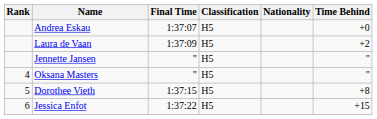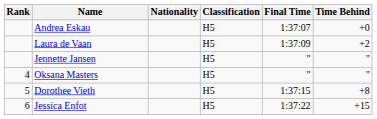 <table class="wikitable sortable" style="text-align:left">
 <tr>
 <th width=20>Rank</th>
 <th width=180>Name</th>
+<th>Nationality</th>
+<th>Classification</th>
 <th>Final Time</th>
-<th>Classification</th>
-<th>Nationality</th>
 <th>Time Behind</th>
 </tr>
 <tr>
 <td align=right></td>
 <td><a href='#'>Andrea Eskau</a></td>
+<td></td>
+<td>H5</td>
 <td align=right>1:37:07</td>
-<td>H5</td>
-<td></td>
 <td align=right>+0</td>
 </tr>
 <tr>
 <td align=right></td>
 <td><a href='#'>Laura de Vaan</a></td>
+<td></td>
+<td>H5</td>
 <td align=right>1:37:09</td>
-<td>H5</td>
-<td></td>
 <td align=right>+2</td>
 </tr>
 <tr>
 <td align=right></td>
 <td><a href='#'>Jennette Jansen</a></td>
+<td></td>
+<td>H5</td>
 <td align=right>"</td>
-<td>H5</td>
-<td></td>
 <td align=right>"</td>
 </tr>
 <tr>
 <td align=right>4</td>
 <td><a href='#'>Oksana Masters</a></td>
+<td></td>
+<td>H5</td>
 <td align=right>"</td>
-<td>H5</td>
-<td></td>
 <td align=right>"</td>
 </tr>
 <tr>
 <td align=right>5</td>
 <td><a href='#'>Dorothee Vieth</a></td>
+<td></td>
+<td>H5</td>
 <td align=right>1:37:15</td>
-<td>H5</td>
-<td></td>
 <td align=right>+8</td>
 </tr>
 <tr>
 <td align=right>6</td>
 <td><a href='#'>Jessica Enfot</a></td>
+<td></td>
+<td>H5</td>
 <td align=right>1:37:22</td>
-<td>H5</td>
-<td></td>
 <td align=right>+15</td>
 </tr>
 </table>
